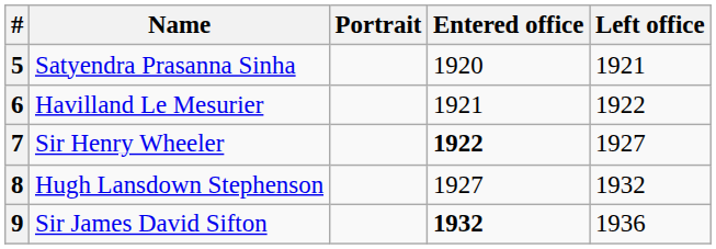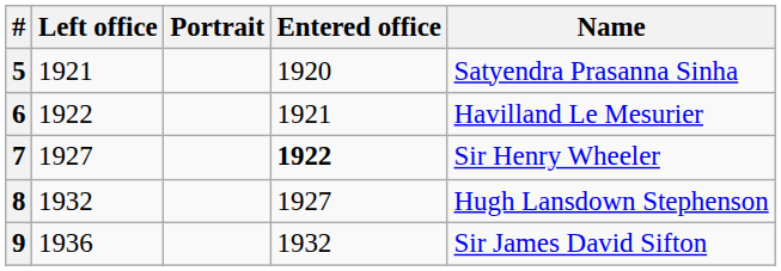 <table class="wikitable sortable">
 <tr>
 <th>#</th>
-<th>Name</th>
+<th>Left office</th>
 <th><strong>Portrait</strong></th>
 <th>Entered office</th>
-<th>Left office</th>
+<th>Name</th>
 </tr>
 <tr>
 <th>5</th>
-<td><a href='#'>Satyendra Prasanna Sinha</a></td>
+<td>1921</td>
 <td></td>
 <td>1920</td>
-<td>1921</td>
+<td><a href='#'>Satyendra Prasanna Sinha</a></td>
 </tr>
 <tr>
 <th>6</th>
-<td><a href='#'>Havilland Le Mesurier</a></td>
+<td>1922</td>
 <td></td>
 <td>1921</td>
-<td>1922</td>
+<td><a href='#'>Havilland Le Mesurier</a></td>
 </tr>
 <tr>
 <th>7</th>
-<td><a href='#'>Sir Henry Wheeler</a></td>
+<td>1927</td>
 <td></td>
 <td><strong>1922</strong></td>
-<td>1927</td>
+<td><a href='#'>Sir Henry Wheeler</a></td>
 </tr>
 <tr>
 <th>8</th>
-<td><a href='#'>Hugh Lansdown Stephenson</a></td>
+<td>1932</td>
 <td></td>
 <td>1927</td>
-<td>1932</td>
+<td><a href='#'>Hugh Lansdown Stephenson</a></td>
 </tr>
 <tr>
 <th>9</th>
+<td>1936</td>
+<td></td>
+<td>1932</td>
 <td><a href='#'>Sir James David Sifton</a></td>
-<td></td>
-<td><strong>1932</strong></td>
-<td>1936</td>
 </tr>
 </table>
